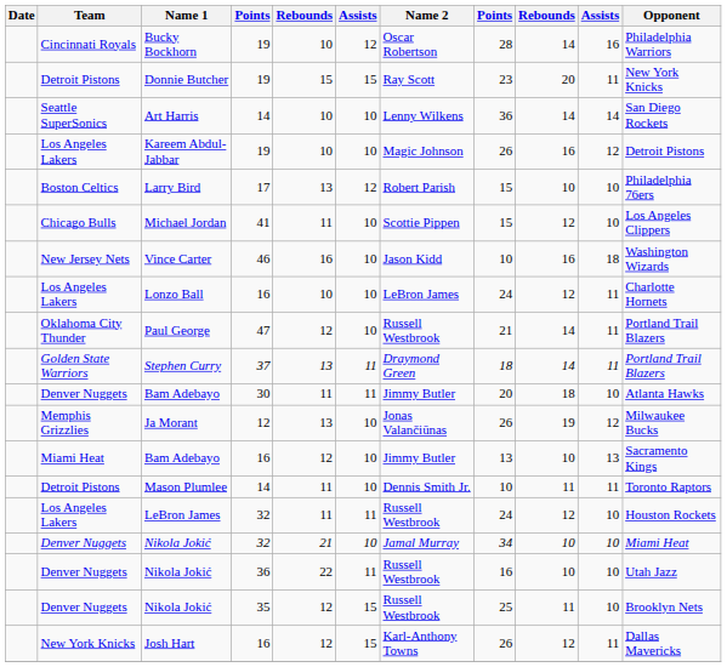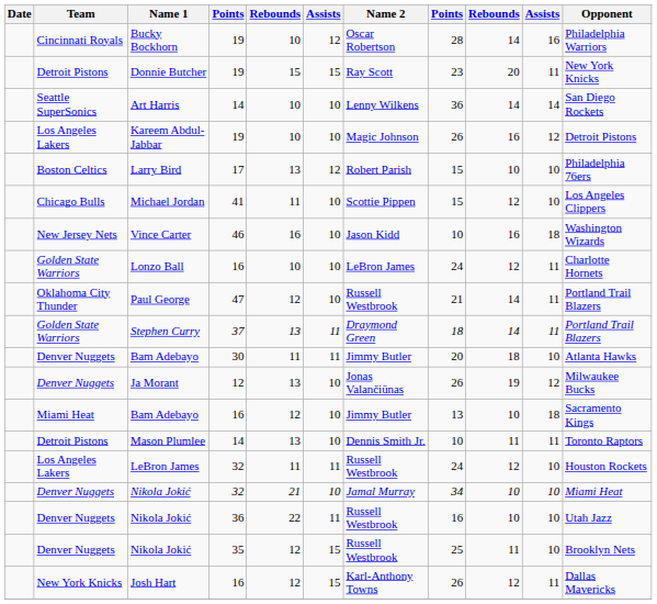 <table class="wikitable sortable">
 <tr>
 <th scope="col">Date</th>
 <th scope="col">Team</th>
 <th scope="col">Name 1</th>
 <th scope="col"><a href='#'>Points</a></th>
 <th scope="col"><a href='#'>Rebounds</a></th>
 <th scope="col"><a href='#'>Assists</a></th>
 <th scope="col">Name 2</th>
 <th scope="col"><a href='#'>Points</a></th>
 <th scope="col"><a href='#'>Rebounds</a></th>
 <th scope="col"><a href='#'>Assists</a></th>
 <th scope="col">Opponent</th>
 </tr>
 <tr>
 <td scope="row"></td>
 <td><a href='#'>Cincinnati Royals</a></td>
 <td><a href='#'>Bucky Bockhorn</a></td>
 <td align=right>19</td>
 <td align=right>10</td>
 <td align=right>12</td>
 <td><a href='#'>Oscar Robertson</a></td>
 <td align=right>28</td>
 <td align=right>14</td>
 <td align=right>16</td>
 <td><a href='#'>Philadelphia Warriors</a></td>
 </tr>
 <tr>
 <td scope="row"></td>
 <td><a href='#'>Detroit Pistons</a></td>
 <td><a href='#'>Donnie Butcher</a></td>
 <td align=right>19</td>
 <td align=right>15</td>
 <td align=right>15</td>
 <td><a href='#'>Ray Scott</a></td>
 <td align=right>23</td>
 <td align=right>20</td>
 <td align=right>11</td>
 <td><a href='#'>New York Knicks</a></td>
 </tr>
 <tr>
 <td scope="row"></td>
 <td><a href='#'>Seattle SuperSonics</a></td>
 <td><a href='#'>Art Harris</a></td>
 <td align=right>14</td>
 <td align=right>10</td>
 <td align=right>10</td>
 <td><a href='#'>Lenny Wilkens</a></td>
 <td align=right>36</td>
 <td align=right>14</td>
 <td align=right>14</td>
 <td><a href='#'>San Diego Rockets</a></td>
 </tr>
 <tr>
 <td scope="row"></td>
 <td><a href='#'>Los Angeles Lakers</a></td>
 <td><a href='#'>Kareem Abdul-Jabbar</a></td>
 <td align=right>19</td>
 <td align=right>10</td>
 <td align=right>10</td>
 <td><a href='#'>Magic Johnson</a></td>
 <td align=right>26</td>
 <td align=right>16</td>
 <td align=right>12</td>
 <td><a href='#'>Detroit Pistons</a></td>
 </tr>
 <tr>
 <td scope="row"></td>
 <td><a href='#'>Boston Celtics</a></td>
 <td><a href='#'>Larry Bird</a></td>
 <td align=right>17</td>
 <td align=right>13</td>
 <td align=right>12</td>
 <td><a href='#'>Robert Parish</a></td>
 <td align=right>15</td>
 <td align=right>10</td>
 <td align=right>10</td>
 <td><a href='#'>Philadelphia 76ers</a></td>
 </tr>
 <tr>
 <td scope="row"></td>
 <td><a href='#'>Chicago Bulls</a></td>
 <td><a href='#'>Michael Jordan</a></td>
 <td align=right>41</td>
 <td align=right>11</td>
 <td align=right>10</td>
 <td><a href='#'>Scottie Pippen</a></td>
 <td align=right>15</td>
 <td align=right>12</td>
 <td align=right>10</td>
 <td><a href='#'>Los Angeles Clippers</a></td>
 </tr>
 <tr>
 <td scope="row"></td>
 <td><a href='#'>New Jersey Nets</a></td>
 <td><a href='#'>Vince Carter</a></td>
 <td align=right>46</td>
 <td align=right>16</td>
 <td align=right>10</td>
 <td><a href='#'>Jason Kidd</a></td>
 <td align=right>10</td>
 <td align=right>16</td>
 <td align=right>18</td>
 <td><a href='#'>Washington Wizards</a></td>
 </tr>
 <tr>
 <td scope="row"></td>
-<td><a href='#'>Los Angeles Lakers</a></td>
+<td><em><a href='#'>Golden State Warriors</a></em></td>
 <td><a href='#'>Lonzo Ball</a></td>
 <td align=right>16</td>
 <td align=right>10</td>
 <td align=right>10</td>
 <td><a href='#'>LeBron James</a></td>
 <td align=right>24</td>
 <td align=right>12</td>
 <td align=right>11</td>
 <td><a href='#'>Charlotte Hornets</a></td>
 </tr>
 <tr>
 <td scope="row"></td>
 <td><a href='#'>Oklahoma City Thunder</a></td>
 <td><a href='#'>Paul George</a></td>
 <td align=right>47</td>
 <td align=right>12</td>
 <td align=right>10</td>
 <td><a href='#'>Russell Westbrook</a></td>
 <td align=right>21</td>
 <td align=right>14</td>
 <td align=right>11</td>
 <td><a href='#'>Portland Trail Blazers</a></td>
 </tr>
 <tr>
 <td scope="row"><em></em></td>
 <td><em><a href='#'>Golden State Warriors</a></em></td>
 <td><em><a href='#'>Stephen Curry</a></em></td>
 <td align=right><em>37</em></td>
 <td align=right><em>13</em></td>
 <td align=right><em>11</em></td>
 <td><em><a href='#'>Draymond Green</a></em></td>
 <td align=right><em>18</em></td>
 <td align=right><em>14</em></td>
 <td align=right><em>11</em></td>
 <td><em><a href='#'>Portland Trail Blazers</a></em></td>
 </tr>
 <tr>
 <td scope="row"></td>
 <td><a href='#'>Denver Nuggets</a></td>
 <td><a href='#'>Bam Adebayo</a></td>
 <td align=right>30</td>
 <td align=right>11</td>
 <td align=right>11</td>
 <td><a href='#'>Jimmy Butler</a></td>
 <td align=right>20</td>
 <td align=right>18</td>
 <td align=right>10</td>
 <td><a href='#'>Atlanta Hawks</a></td>
 </tr>
 <tr>
 <td scope="row"></td>
-<td><a href='#'>Memphis Grizzlies</a></td>
+<td><em><a href='#'>Denver Nuggets</a></em></td>
 <td><a href='#'>Ja Morant</a></td>
 <td align=right>12</td>
 <td align=right>13</td>
 <td align=right>10</td>
 <td><a href='#'>Jonas Valančiūnas</a></td>
 <td align=right>26</td>
 <td align=right>19</td>
 <td align=right>12</td>
 <td><a href='#'>Milwaukee Bucks</a></td>
 </tr>
 <tr>
 <td scope="row"></td>
 <td><a href='#'>Miami Heat</a></td>
 <td><a href='#'>Bam Adebayo</a></td>
 <td align=right>16</td>
 <td align=right>12</td>
 <td align=right>10</td>
 <td><a href='#'>Jimmy Butler</a></td>
 <td align=right>13</td>
 <td align=right>10</td>
-<td align=right>13</td>
+<td align=right>18</td>
 <td><a href='#'>Sacramento Kings</a></td>
 </tr>
 <tr>
 <td scope="row"></td>
 <td><a href='#'>Detroit Pistons</a></td>
 <td><a href='#'>Mason Plumlee</a></td>
 <td align=right>14</td>
-<td align=right>11</td>
+<td align=right>13</td>
 <td align=right>10</td>
 <td><a href='#'>Dennis Smith Jr.</a></td>
 <td align=right>10</td>
 <td align=right>11</td>
 <td align=right>11</td>
 <td><a href='#'>Toronto Raptors</a></td>
 </tr>
 <tr>
 <td scope="row"></td>
 <td><a href='#'>Los Angeles Lakers</a></td>
 <td><a href='#'>LeBron James</a></td>
 <td align=right>32</td>
 <td align=right>11</td>
 <td align=right>11</td>
 <td><a href='#'>Russell Westbrook</a></td>
 <td align=right>24</td>
 <td align=right>12</td>
 <td align=right>10</td>
 <td><a href='#'>Houston Rockets</a></td>
 </tr>
 <tr>
 <td scope="row"><em></em></td>
 <td><em><a href='#'>Denver Nuggets</a></em></td>
 <td><em><a href='#'>Nikola Jokić</a></em></td>
 <td align=right><em>32</em></td>
 <td align=right><em>21</em></td>
 <td align=right><em>10</em></td>
 <td><em><a href='#'>Jamal Murray</a></em></td>
 <td align=right><em>34</em></td>
 <td align=right><em>10</em></td>
 <td align=right><em>10</em></td>
 <td><em><a href='#'>Miami Heat</a></em></td>
 </tr>
 <tr>
 <td scope="row"></td>
 <td><a href='#'>Denver Nuggets</a></td>
 <td><a href='#'>Nikola Jokić</a></td>
 <td align=right>36</td>
 <td align=right>22</td>
 <td align=right>11</td>
 <td><a href='#'>Russell Westbrook</a></td>
 <td align=right>16</td>
 <td align=right>10</td>
 <td align=right>10</td>
 <td><a href='#'>Utah Jazz</a></td>
 </tr>
 <tr>
 <td scope="row"></td>
 <td><a href='#'>Denver Nuggets</a></td>
 <td><a href='#'>Nikola Jokić</a></td>
 <td align=right>35</td>
 <td align=right>12</td>
 <td align=right>15</td>
 <td><a href='#'>Russell Westbrook</a></td>
 <td align=right>25</td>
 <td align=right>11</td>
 <td align=right>10</td>
 <td><a href='#'>Brooklyn Nets</a></td>
 </tr>
 <tr>
 <td scope="row"></td>
 <td><a href='#'>New York Knicks</a></td>
 <td><a href='#'>Josh Hart</a></td>
 <td align=right>16</td>
 <td align=right>12</td>
 <td align=right>15</td>
 <td><a href='#'>Karl-Anthony Towns</a></td>
 <td align=right>26</td>
 <td align=right>12</td>
 <td align=right>11</td>
 <td><a href='#'>Dallas Mavericks</a></td>
 </tr>
 <tr>
 </tr>
 </table>
